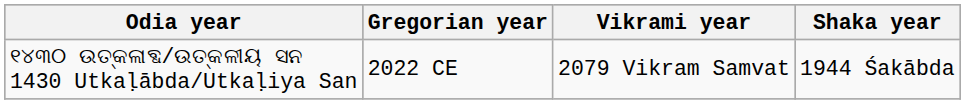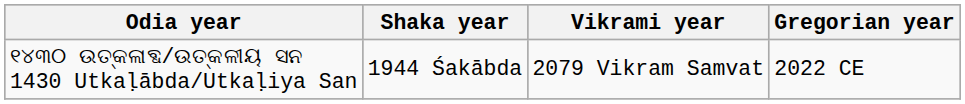 <table class="wikitable">
 <tr>
 <th>Odia year</th>
+<th>Shaka year</th>
+<th>Vikrami year</th>
 <th>Gregorian year</th>
-<th>Vikrami year</th>
-<th>Shaka year</th>
 </tr>
 <tr>
 <td>୧୪୩୦ ଉତ୍କଳାବ୍ଦ/ଉତ୍କଳୀୟ ସନ<br>1430 Utkaḷābda/Utkaḷiya San</td>
+<td>1944 Śakābda</td>
+<td>2079 Vikram Samvat</td>
 <td>2022 CE</td>
-<td>2079 Vikram Samvat</td>
-<td>1944 Śakābda</td>
 </tr>
 </table>
